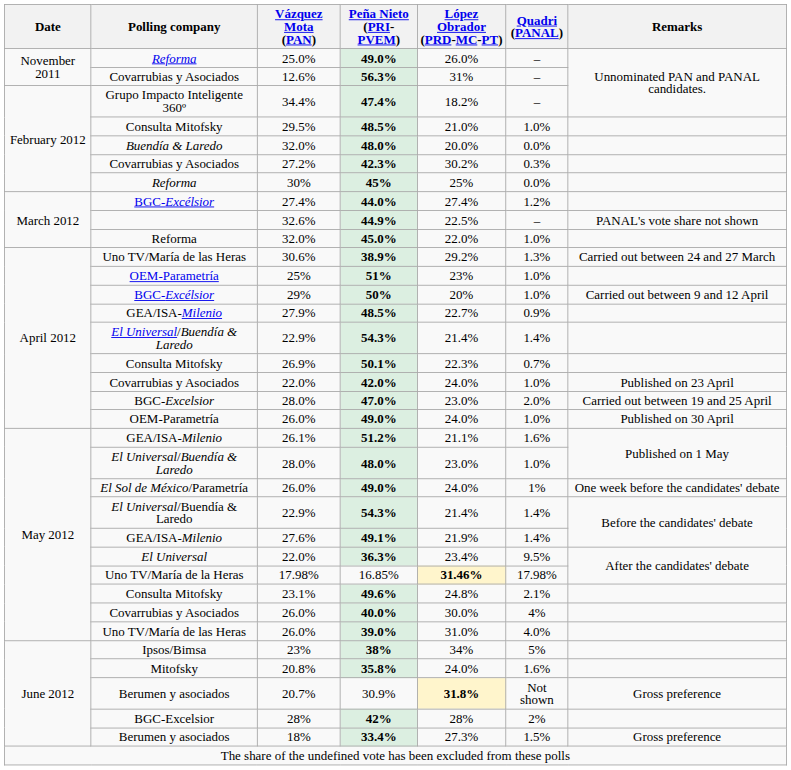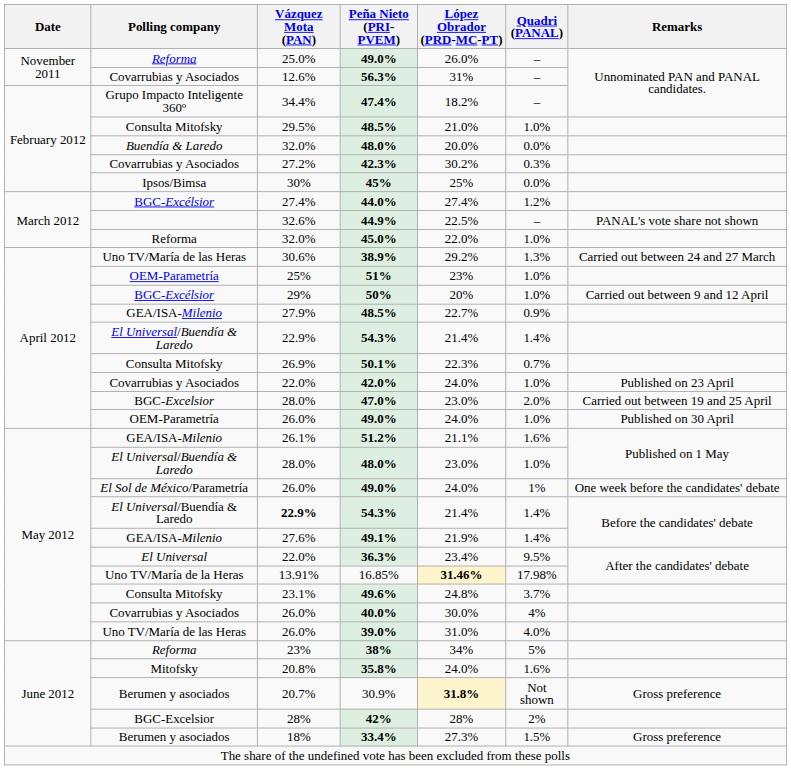 <table class="wikitable sortable mw-datatable mw-datatable" style="text-align:center;font-size:90%;line-height:14px;">
 <tr>
 <th class="unsortable">Date</th>
 <th>Polling company</th>
 <th><a href='#'>Vázquez Mota</a><br>(<a href='#'>PAN</a>)</th>
 <th><a href='#'>Peña Nieto</a><br>(<a href='#'>PRI</a>-<a href='#'>PVEM</a>)</th>
 <th><a href='#'>López Obrador</a><br>(<a href='#'>PRD</a>-<a href='#'>MC</a>-<a href='#'>PT</a>)</th>
 <th><a href='#'>Quadri</a><br>(<a href='#'>PANAL</a>)</th>
 <th class="unsortable">Remarks</th>
 </tr>
 <tr>
 <td rowspan="2">November 2011</td>
 <td><em><a href='#'>Reforma</a></em></td>
 <td>25.0%</td>
 <td style="background:#DCEFE1;"><strong>49.0%</strong></td>
 <td>26.0%</td>
 <td>–</td>
 <td rowspan="3">Unnominated PAN and PANAL candidates.</td>
 </tr>
 <tr>
 <td>Covarrubias y Asociados</td>
 <td>12.6%</td>
 <td style="background:#DCEFE1;"><strong>56.3%</strong></td>
 <td>31%</td>
 <td>–</td>
 </tr>
 <tr>
 <td rowspan="5">February 2012</td>
 <td>Grupo Impacto Inteligente 360º</td>
 <td>34.4%</td>
 <td style="background:#DCEFE1;"><strong>47.4%</strong></td>
 <td>18.2%</td>
 <td>–</td>
 </tr>
 <tr>
 <td>Consulta Mitofsky</td>
 <td>29.5%</td>
 <td style="background:#DCEFE1;"><strong>48.5%</strong></td>
 <td>21.0%</td>
 <td>1.0%</td>
 <td></td>
 </tr>
 <tr>
 <td><em>Buendía & Laredo</em></td>
 <td>32.0%</td>
 <td style="background:#DCEFE1;"><strong>48.0%</strong></td>
 <td>20.0%</td>
 <td>0.0%</td>
 <td></td>
 </tr>
 <tr>
 <td>Covarrubias y Asociados</td>
 <td>27.2%</td>
 <td style="background:#DCEFE1;"><strong>42.3%</strong></td>
 <td>30.2%</td>
 <td>0.3%</td>
 <td></td>
 </tr>
 <tr>
-<td><em>Reforma</em></td>
+<td>Ipsos/Bimsa</td>
 <td>30%</td>
 <td style="background:#DCEFE1;"><strong>45%</strong></td>
 <td>25%</td>
 <td>0.0%</td>
 <td></td>
 </tr>
 <tr>
 <td rowspan="3">March 2012</td>
 <td><a href='#'>BGC-<em>Excélsior</em></a></td>
 <td>27.4%</td>
 <td style="background:#DCEFE1;"><strong>44.0%</strong></td>
 <td>27.4%</td>
 <td>1.2%</td>
 <td></td>
 </tr>
 <tr>
 <td></td>
 <td>32.6%</td>
 <td style="background:#DCEFE1;"><strong>44.9%</strong></td>
 <td>22.5%</td>
 <td>–</td>
 <td>PANAL's vote share not shown</td>
 </tr>
 <tr>
 <td>Reforma</td>
 <td>32.0%</td>
 <td style="background:#DCEFE1;"><strong>45.0%</strong></td>
 <td>22.0%</td>
 <td>1.0%</td>
 <td></td>
 </tr>
 <tr>
 <td rowspan="9">April 2012</td>
 <td>Uno TV/María de las Heras</td>
 <td>30.6%</td>
 <td style="background:#DCEFE1;"><strong>38.9%</strong></td>
 <td>29.2%</td>
 <td>1.3%</td>
 <td>Carried out between 24 and 27 March</td>
 </tr>
 <tr>
 <td><a href='#'>OEM-Parametría</a></td>
 <td>25%</td>
 <td style="background:#DCEFE1;"><strong>51%</strong></td>
 <td>23%</td>
 <td>1.0%</td>
 <td></td>
 </tr>
 <tr>
 <td><a href='#'>BGC-<em>Excélsior</em></a></td>
 <td>29%</td>
 <td style="background:#DCEFE1;"><strong>50%</strong></td>
 <td>20%</td>
 <td>1.0%</td>
 <td>Carried out between 9 and 12 April</td>
 </tr>
 <tr>
 <td>GEA/ISA-<em><a href='#'>Milenio</a></em></td>
 <td>27.9%</td>
 <td style="background:#DCEFE1;"><strong>48.5%</strong></td>
 <td>22.7%</td>
 <td>0.9%</td>
 <td></td>
 </tr>
 <tr>
 <td><em><a href='#'>El Universal</a></em>/<em>Buendía & Laredo</em></td>
 <td>22.9%</td>
 <td style="background:#DCEFE1;"><strong>54.3%</strong></td>
 <td>21.4%</td>
 <td>1.4%</td>
 <td></td>
 </tr>
 <tr>
 <td>Consulta Mitofsky</td>
 <td>26.9%</td>
 <td style="background:#DCEFE1;"><strong>50.1%</strong></td>
 <td>22.3%</td>
 <td>0.7%</td>
 <td></td>
 </tr>
 <tr>
 <td>Covarrubias y Asociados</td>
 <td>22.0%</td>
 <td style="background:#DCEFE1;"><strong>42.0%</strong></td>
 <td>24.0%</td>
 <td>1.0%</td>
 <td>Published on 23 April</td>
 </tr>
 <tr>
 <td>BGC-<em>Excelsior</em></td>
 <td>28.0%</td>
 <td style="background:#DCEFE1;"><strong>47.0%</strong></td>
 <td>23.0%</td>
 <td>2.0%</td>
 <td>Carried out between 19 and 25 April</td>
 </tr>
 <tr>
 <td>OEM-Parametría</td>
 <td>26.0%</td>
 <td style="background:#DCEFE1;"><strong>49.0%</strong></td>
 <td>24.0%</td>
 <td>1.0%</td>
 <td>Published on 30 April</td>
 </tr>
 <tr>
 <td rowspan="10">May 2012</td>
 <td>GEA/ISA-<em>Milenio</em></td>
 <td>26.1%</td>
 <td style="background:#DCEFE1;"><strong>51.2%</strong></td>
 <td>21.1%</td>
 <td>1.6%</td>
 <td rowspan="2">Published on 1 May</td>
 </tr>
 <tr>
 <td><em>El Universal</em>/<em>Buendía & Laredo</em></td>
 <td>28.0%</td>
 <td style="background:#DCEFE1;"><strong>48.0%</strong></td>
 <td>23.0%</td>
 <td>1.0%</td>
 </tr>
 <tr>
 <td><em>El Sol de México</em>/Parametría</td>
 <td>26.0%</td>
 <td style="background:#DCEFE1;"><strong>49.0%</strong></td>
 <td>24.0%</td>
 <td>1%</td>
 <td>One week before the candidates' debate</td>
 </tr>
 <tr>
 <td><em>El Universal</em>/Buendía & Laredo</td>
-<td>22.9%</td>
+<td><strong>22.9%</strong></td>
 <td style="background:#DCEFE1;"><strong>54.3%</strong></td>
 <td>21.4%</td>
 <td>1.4%</td>
 <td rowspan="2">Before the candidates' debate</td>
 </tr>
 <tr>
 <td>GEA/ISA-<em>Milenio</em></td>
 <td>27.6%</td>
 <td style="background:#DCEFE1;"><strong>49.1%</strong></td>
 <td>21.9%</td>
 <td>1.4%</td>
 </tr>
 <tr>
 <td><em>El Universal</em></td>
 <td>22.0%</td>
 <td style="background:#DCEFE1;"><strong>36.3%</strong></td>
 <td>23.4%</td>
 <td>9.5%</td>
 <td rowspan="2">After the candidates' debate</td>
 </tr>
 <tr>
 <td>Uno TV/María de la Heras</td>
-<td>17.98%</td>
+<td>13.91%</td>
 <td>16.85%</td>
 <td style="background:#FFF5CC;"><strong>31.46%</strong></td>
 <td>17.98%</td>
 </tr>
 <tr>
 <td>Consulta Mitofsky</td>
 <td>23.1%</td>
 <td style="background:#DCEFE1;"><strong>49.6%</strong></td>
 <td>24.8%</td>
-<td>2.1%</td>
+<td>3.7%</td>
 <td></td>
 </tr>
 <tr>
 <td>Covarrubias y Asociados</td>
 <td>26.0%</td>
 <td style="background:#DCEFE1;"><strong>40.0%</strong></td>
 <td>30.0%</td>
 <td>4%</td>
 <td></td>
 </tr>
 <tr>
 <td>Uno TV/María de las Heras</td>
 <td>26.0%</td>
 <td style="background:#DCEFE1;"><strong>39.0%</strong></td>
 <td>31.0%</td>
 <td>4.0%</td>
 <td></td>
 </tr>
 <tr>
 <td rowspan="5">June 2012</td>
-<td>Ipsos/Bimsa</td>
+<td><em>Reforma</em></td>
 <td>23%</td>
 <td style="background:#DCEFE1;"><strong>38%</strong></td>
 <td>34%</td>
 <td>5%</td>
 <td></td>
 </tr>
 <tr>
 <td>Mitofsky</td>
 <td>20.8%</td>
 <td style="background:#DCEFE1;"><strong>35.8%</strong></td>
 <td>24.0%</td>
 <td>1.6%</td>
 <td></td>
 </tr>
 <tr>
 <td>Berumen y asociados</td>
 <td>20.7%</td>
 <td>30.9%</td>
 <td style="background:#FFF5CC;"><strong>31.8%</strong></td>
 <td>Not shown</td>
 <td>Gross preference</td>
 </tr>
 <tr>
 <td>BGC-Excelsior</td>
 <td>28%</td>
 <td style="background:#DCEFE1;"><strong>42%</strong></td>
 <td>28%</td>
 <td>2%</td>
 <td></td>
 </tr>
 <tr>
 <td>Berumen y asociados</td>
 <td>18%</td>
 <td style="background:#DCEFE1;"><strong>33.4%</strong></td>
 <td>27.3%</td>
 <td>1.5%</td>
 <td>Gross preference</td>
 </tr>
 <tr>
 <td style="text-align:center;" colspan="7">The share of the undefined vote has been excluded from these polls</td>
 </tr>
 </table>
